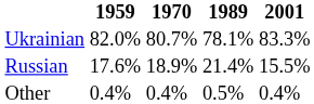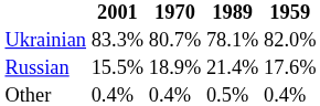 <table class="standard sortable">
 <tr>
 <th></th>
-<th>1959</th>
+<th>2001</th>
 <th>1970</th>
 <th>1989</th>
-<th>2001</th>
+<th>1959</th>
 </tr>
 <tr>
 <td><a href='#'>Ukrainian</a></td>
-<td>82.0%</td>
+<td>83.3%</td>
 <td>80.7%</td>
 <td>78.1%</td>
-<td>83.3%</td>
+<td>82.0%</td>
 </tr>
 <tr>
 <td><a href='#'>Russian</a></td>
-<td>17.6%</td>
+<td>15.5%</td>
 <td>18.9%</td>
 <td>21.4%</td>
-<td>15.5%</td>
+<td>17.6%</td>
 </tr>
 <tr>
 <td>Other</td>
 <td>0.4%</td>
 <td>0.4%</td>
 <td>0.5%</td>
 <td>0.4%</td>
 </tr>
 </table>
